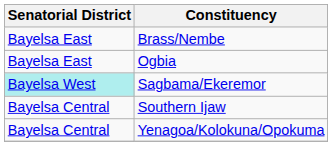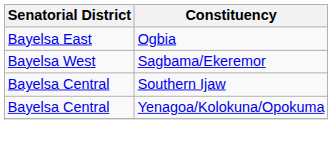 <table class="wikitable sortable">
 <tr>
 <th>Senatorial District</th>
 <th>Constituency</th>
 </tr>
 <tr>
 <td><a href='#'>Bayelsa East</a></td>
-<td><a href='#'>Brass/Nembe</a></td>
-</tr>
-<tr>
-<td><a href='#'>Bayelsa East</a></td>
 <td><a href='#'>Ogbia</a></td>
 </tr>
 <tr>
-<td style="background: paleturquoise;"><a href='#'>Bayelsa West</a></td>
+<td><a href='#'>Bayelsa West</a></td>
 <td><a href='#'>Sagbama/Ekeremor</a></td>
 </tr>
 <tr>
 <td><a href='#'>Bayelsa Central</a></td>
 <td><a href='#'>Southern Ijaw</a></td>
 </tr>
 <tr>
 <td><a href='#'>Bayelsa Central</a></td>
 <td><a href='#'>Yenagoa/Kolokuna/Opokuma</a></td>
 </tr>
 <tr>
 </tr>
 </table>
